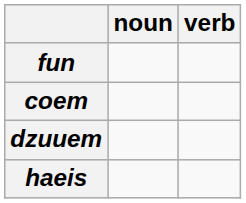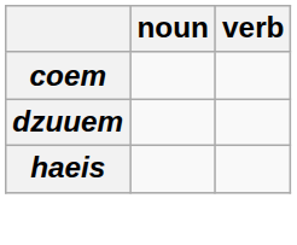 <table class="wikitable">
 <tr>
 <th></th>
 <th>noun</th>
 <th>verb</th>
-</tr>
-<tr>
-<th><em>fun</em></th>
-<td></td>
-<td></td>
 </tr>
 <tr>
 <th><em>coem</em></th>
 <td></td>
 <td></td>
 </tr>
 <tr>
 <th><em>dzuuem</em></th>
 <td></td>
 <td></td>
 </tr>
 <tr>
 <th><em>haeis</em></th>
 <td></td>
 <td></td>
 </tr>
 </table>
